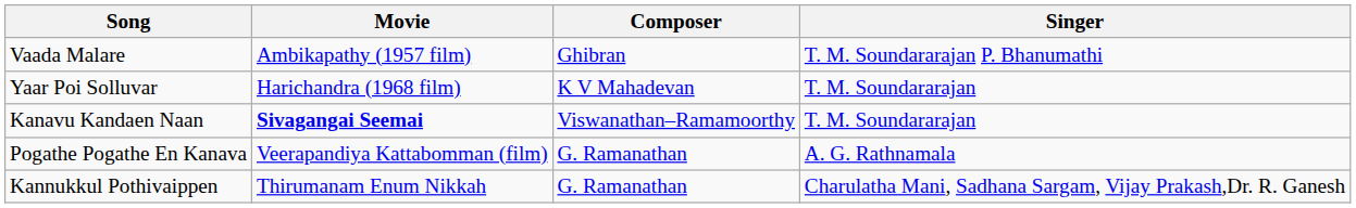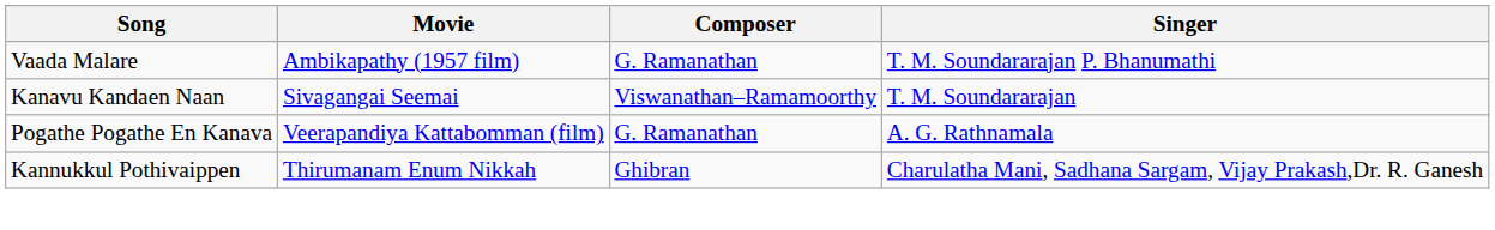 <table class="wikitable">
 <tr>
 <th>Song</th>
 <th>Movie</th>
 <th>Composer</th>
 <th>Singer</th>
 </tr>
 <tr>
 <td>Vaada Malare</td>
 <td><a href='#'>Ambikapathy (1957 film)</a></td>
-<td><a href='#'>Ghibran</a></td>
+<td><a href='#'>G. Ramanathan</a></td>
 <td><a href='#'>T. M. Soundararajan</a> <a href='#'>P. Bhanumathi</a></td>
 </tr>
 <tr>
-<td>Yaar Poi Solluvar</td>
-<td><a href='#'>Harichandra (1968 film)</a></td>
-<td><a href='#'>K V Mahadevan</a></td>
-<td><a href='#'>T. M. Soundararajan</a></td>
-</tr>
-<tr>
 <td>Kanavu Kandaen Naan</td>
-<td><strong><a href='#'>Sivagangai Seemai</a></strong></td>
+<td><a href='#'>Sivagangai Seemai</a></td>
 <td><a href='#'>Viswanathan–Ramamoorthy</a></td>
 <td><a href='#'>T. M. Soundararajan</a></td>
 </tr>
 <tr>
 <td>Pogathe Pogathe En Kanava</td>
 <td><a href='#'>Veerapandiya Kattabomman (film)</a></td>
 <td><a href='#'>G. Ramanathan</a></td>
 <td><a href='#'>A. G. Rathnamala</a></td>
 </tr>
 <tr>
 <td>Kannukkul Pothivaippen</td>
 <td><a href='#'>Thirumanam Enum Nikkah</a></td>
-<td><a href='#'>G. Ramanathan</a></td>
+<td><a href='#'>Ghibran</a></td>
 <td><a href='#'>Charulatha Mani</a>, <a href='#'>Sadhana Sargam</a>, <a href='#'>Vijay Prakash</a>,Dr. R. Ganesh</td>
 </tr>
 </table>
